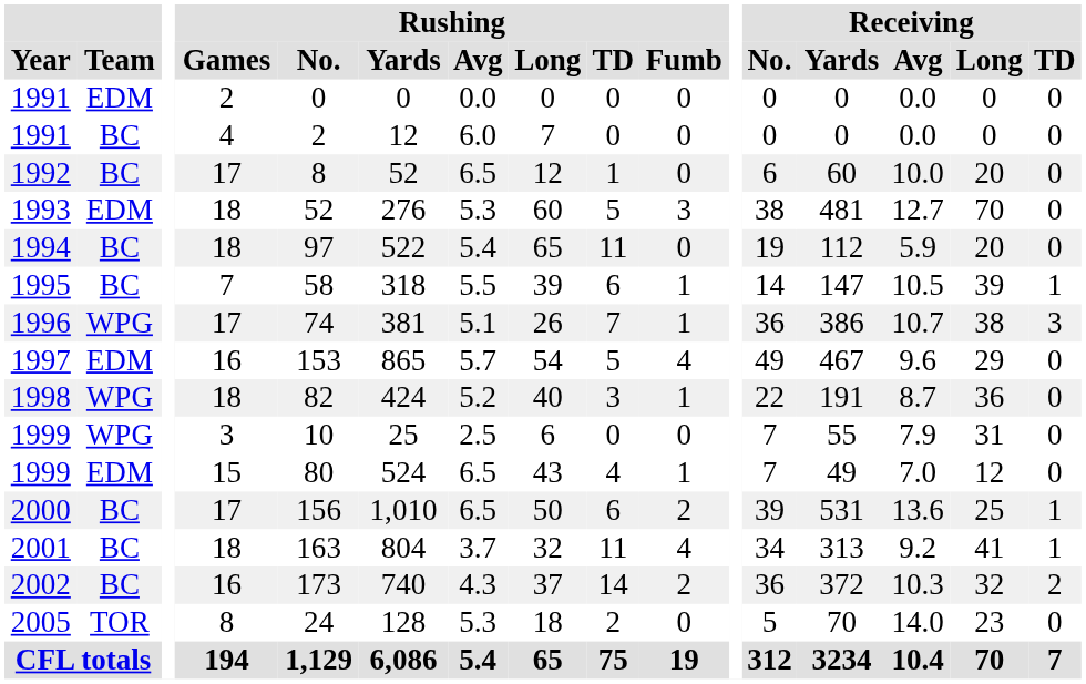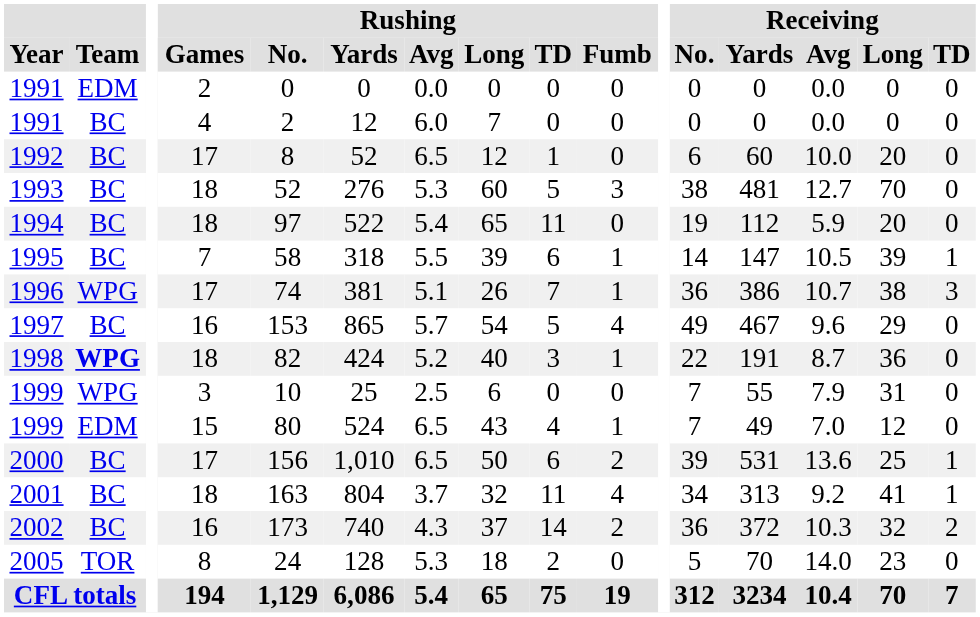 <table BORDER="0" CELLPADDING="1" CELLSPACING="0" width="65%" style="text-align:center">
 <tr bgcolor="#e0e0e0">
 <th colspan="2"></th>
 <th rowspan="99" bgcolor="#ffffff"> </th>
 <th colspan="7">Rushing</th>
 <th rowspan="99" bgcolor="#ffffff"> </th>
 <th colspan="5">Receiving</th>
 </tr>
 <tr bgcolor="#e0e0e0">
 <th>Year</th>
 <th>Team</th>
 <th>Games</th>
 <th>No.</th>
 <th>Yards</th>
 <th>Avg</th>
 <th>Long</th>
 <th>TD</th>
 <th>Fumb</th>
 <th>No.</th>
 <th>Yards</th>
 <th>Avg</th>
 <th>Long</th>
 <th>TD</th>
 </tr>
 <tr ALIGN="center">
 <td><a href='#'>1991</a></td>
 <td><a href='#'>EDM</a></td>
 <td>2</td>
 <td>0</td>
 <td>0</td>
 <td>0.0</td>
 <td>0</td>
 <td>0</td>
 <td>0</td>
 <td>0</td>
 <td>0</td>
 <td>0.0</td>
 <td>0</td>
 <td>0</td>
 </tr>
 <tr ALIGN="center">
 <td><a href='#'>1991</a></td>
 <td><a href='#'>BC</a></td>
 <td>4</td>
 <td>2</td>
 <td>12</td>
 <td>6.0</td>
 <td>7</td>
 <td>0</td>
 <td>0</td>
 <td>0</td>
 <td>0</td>
 <td>0.0</td>
 <td>0</td>
 <td>0</td>
 </tr>
 <tr ALIGN="center" bgcolor="#f0f0f0">
 <td><a href='#'>1992</a></td>
 <td><a href='#'>BC</a></td>
 <td>17</td>
 <td>8</td>
 <td>52</td>
 <td>6.5</td>
 <td>12</td>
 <td>1</td>
 <td>0</td>
 <td>6</td>
 <td>60</td>
 <td>10.0</td>
 <td>20</td>
 <td>0</td>
 </tr>
 <tr ALIGN="center">
 <td><a href='#'>1993</a></td>
-<td><a href='#'>EDM</a></td>
+<td><a href='#'>BC</a></td>
 <td>18</td>
 <td>52</td>
 <td>276</td>
 <td>5.3</td>
 <td>60</td>
 <td>5</td>
 <td>3</td>
 <td>38</td>
 <td>481</td>
 <td>12.7</td>
 <td>70</td>
 <td>0</td>
 </tr>
 <tr ALIGN="center" bgcolor="#f0f0f0">
 <td><a href='#'>1994</a></td>
 <td><a href='#'>BC</a></td>
 <td>18</td>
 <td>97</td>
 <td>522</td>
 <td>5.4</td>
 <td>65</td>
 <td>11</td>
 <td>0</td>
 <td>19</td>
 <td>112</td>
 <td>5.9</td>
 <td>20</td>
 <td>0</td>
 </tr>
 <tr ALIGN="center">
 <td><a href='#'>1995</a></td>
 <td><a href='#'>BC</a></td>
 <td>7</td>
 <td>58</td>
 <td>318</td>
 <td>5.5</td>
 <td>39</td>
 <td>6</td>
 <td>1</td>
 <td>14</td>
 <td>147</td>
 <td>10.5</td>
 <td>39</td>
 <td>1</td>
 </tr>
 <tr ALIGN="center" bgcolor="#f0f0f0">
 <td><a href='#'>1996</a></td>
 <td><a href='#'>WPG</a></td>
 <td>17</td>
 <td>74</td>
 <td>381</td>
 <td>5.1</td>
 <td>26</td>
 <td>7</td>
 <td>1</td>
 <td>36</td>
 <td>386</td>
 <td>10.7</td>
 <td>38</td>
 <td>3</td>
 </tr>
 <tr ALIGN="center">
 <td><a href='#'>1997</a></td>
-<td><a href='#'>EDM</a></td>
+<td><a href='#'>BC</a></td>
 <td>16</td>
 <td>153</td>
 <td>865</td>
 <td>5.7</td>
 <td>54</td>
 <td>5</td>
 <td>4</td>
 <td>49</td>
 <td>467</td>
 <td>9.6</td>
 <td>29</td>
 <td>0</td>
 </tr>
 <tr ALIGN="center" bgcolor="#f0f0f0">
 <td><a href='#'>1998</a></td>
-<td><a href='#'>WPG</a></td>
+<td><strong><a href='#'>WPG</a></strong></td>
 <td>18</td>
 <td>82</td>
 <td>424</td>
 <td>5.2</td>
 <td>40</td>
 <td>3</td>
 <td>1</td>
 <td>22</td>
 <td>191</td>
 <td>8.7</td>
 <td>36</td>
 <td>0</td>
 </tr>
 <tr ALIGN="center">
 <td><a href='#'>1999</a></td>
 <td><a href='#'>WPG</a></td>
 <td>3</td>
 <td>10</td>
 <td>25</td>
 <td>2.5</td>
 <td>6</td>
 <td>0</td>
 <td>0</td>
 <td>7</td>
 <td>55</td>
 <td>7.9</td>
 <td>31</td>
 <td>0</td>
 </tr>
 <tr ALIGN="center">
 <td><a href='#'>1999</a></td>
 <td><a href='#'>EDM</a></td>
 <td>15</td>
 <td>80</td>
 <td>524</td>
 <td>6.5</td>
 <td>43</td>
 <td>4</td>
 <td>1</td>
 <td>7</td>
 <td>49</td>
 <td>7.0</td>
 <td>12</td>
 <td>0</td>
 </tr>
 <tr ALIGN="center" bgcolor="#f0f0f0">
 <td><a href='#'>2000</a></td>
 <td><a href='#'>BC</a></td>
 <td>17</td>
 <td>156</td>
 <td>1,010</td>
 <td>6.5</td>
 <td>50</td>
 <td>6</td>
 <td>2</td>
 <td>39</td>
 <td>531</td>
 <td>13.6</td>
 <td>25</td>
 <td>1</td>
 </tr>
 <tr ALIGN="center">
 <td><a href='#'>2001</a></td>
 <td><a href='#'>BC</a></td>
 <td>18</td>
 <td>163</td>
 <td>804</td>
 <td>3.7</td>
 <td>32</td>
 <td>11</td>
 <td>4</td>
 <td>34</td>
 <td>313</td>
 <td>9.2</td>
 <td>41</td>
 <td>1</td>
 </tr>
 <tr ALIGN="center" bgcolor="#f0f0f0">
 <td><a href='#'>2002</a></td>
 <td><a href='#'>BC</a></td>
 <td>16</td>
 <td>173</td>
 <td>740</td>
 <td>4.3</td>
 <td>37</td>
 <td>14</td>
 <td>2</td>
 <td>36</td>
 <td>372</td>
 <td>10.3</td>
 <td>32</td>
 <td>2</td>
 </tr>
 <tr ALIGN="center">
 <td><a href='#'>2005</a></td>
 <td><a href='#'>TOR</a></td>
 <td>8</td>
 <td>24</td>
 <td>128</td>
 <td>5.3</td>
 <td>18</td>
 <td>2</td>
 <td>0</td>
 <td>5</td>
 <td>70</td>
 <td>14.0</td>
 <td>23</td>
 <td>0</td>
 </tr>
 <tr bgcolor="#e0e0e0">
 <th colspan="2"><a href='#'>CFL totals</a></th>
 <th>194</th>
 <th>1,129</th>
 <th>6,086</th>
 <th>5.4</th>
 <th>65</th>
 <th>75</th>
 <th>19</th>
 <th>312</th>
 <th>3234</th>
 <th>10.4</th>
 <th>70</th>
 <th>7</th>
 </tr>
 </table>
